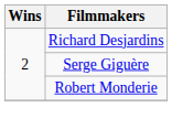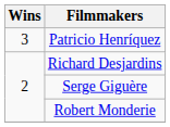 <table class="wikitable" style="text-align:center;">
 <tr>
 <th scope="col" width="10">Wins</th>
 <th scope="col" align="center">Filmmakers</th>
+</tr>
+<tr>
+<td rowspan="1" style="text-align:center;">3</td>
+<td><a href='#'>Patricio Henríquez</a></td>
 </tr>
 <tr>
 <td rowspan="3" style="text-align:center;">2</td>
 <td><a href='#'>Richard Desjardins</a></td>
 </tr>
 <tr>
 <td><a href='#'>Serge Giguère</a></td>
 </tr>
 <tr>
 <td><a href='#'>Robert Monderie</a></td>
 </tr>
 <tr>
 </tr>
 </table>
